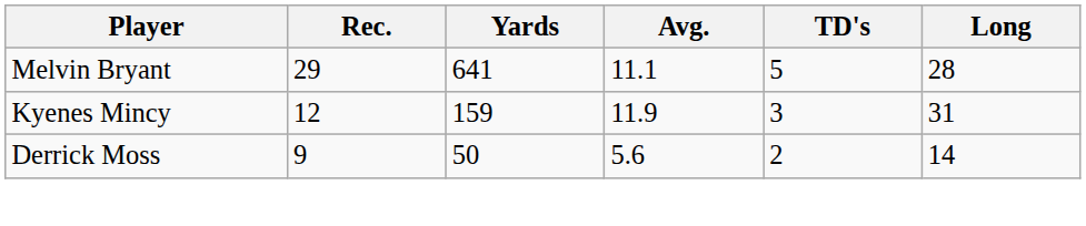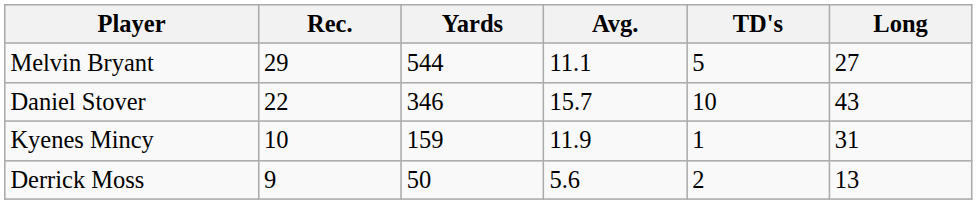 <table class="wikitable sortable">
 <tr>
 <th bgcolor="#DDDDFF" width="16%">Player</th>
 <th bgcolor="#DDDDFF" width="9%">Rec.</th>
 <th bgcolor="#DDDDFF" width="9%">Yards</th>
 <th bgcolor="#DDDDFF" width="9%">Avg.</th>
 <th bgcolor="#DDDDFF" width="9%">TD's</th>
 <th bgcolor="#DDDDFF" width="9%">Long</th>
 </tr>
 <tr>
 <td>Melvin Bryant</td>
 <td>29</td>
-<td>641</td>
+<td>544</td>
 <td>11.1</td>
 <td>5</td>
-<td>28</td>
+<td>27</td>
+</tr>
+<tr>
+<td>Daniel Stover</td>
+<td>22</td>
+<td>346</td>
+<td>15.7</td>
+<td>10</td>
+<td>43</td>
 </tr>
 <tr>
 <td>Kyenes Mincy</td>
-<td>12</td>
+<td>10</td>
 <td>159</td>
 <td>11.9</td>
-<td>3</td>
+<td>1</td>
 <td>31</td>
 </tr>
 <tr>
 <td>Derrick Moss</td>
 <td>9</td>
 <td>50</td>
 <td>5.6</td>
 <td>2</td>
-<td>14</td>
+<td>13</td>
 </tr>
 </table>
